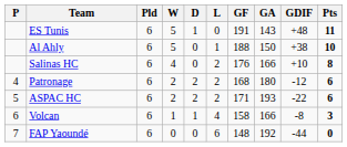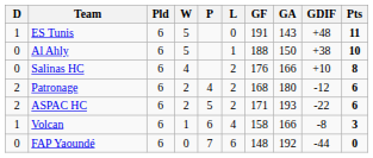 <table class=wikitable style="text-align:center" width=500>
 <tr>
-<th width=5%>P</th>
+<th width=5%>D</th>
 <th width=25%>Team</th>
 <th width=5%>Pld</th>
 <th width=5%>W</th>
-<th width=5%>D</th>
+<th width=5%>P</th>
 <th width=5%>L</th>
 <th width=5%>GF</th>
 <th width=5%>GA</th>
 <th width=5%>GDIF</th>
 <th width=5%>Pts</th>
 </tr>
 <tr>
-<td></td>
+<td>1</td>
 <td align="left"> <a href='#'>ES Tunis</a></td>
 <td>6</td>
 <td>5</td>
-<td>1</td>
+<td></td>
 <td>0</td>
 <td>191</td>
 <td>143</td>
 <td>+48</td>
 <td><strong>11</strong></td>
 </tr>
 <tr>
-<td></td>
+<td>0</td>
 <td align="left"> <a href='#'>Al Ahly</a></td>
 <td>6</td>
 <td>5</td>
-<td>0</td>
+<td></td>
 <td>1</td>
 <td>188</td>
 <td>150</td>
 <td>+38</td>
 <td><strong>10</strong></td>
 </tr>
 <tr>
-<td></td>
+<td>0</td>
 <td align="left"> <a href='#'>Salinas HC</a></td>
 <td>6</td>
 <td>4</td>
-<td>0</td>
+<td></td>
 <td>2</td>
 <td>176</td>
 <td>166</td>
 <td>+10</td>
 <td><strong>8</strong></td>
 </tr>
 <tr>
-<td>4</td>
+<td>2</td>
 <td align="left"> <a href='#'>Patronage</a></td>
 <td>6</td>
 <td>2</td>
-<td>2</td>
+<td>4</td>
 <td>2</td>
 <td>168</td>
 <td>180</td>
 <td>-12</td>
 <td><strong>6</strong></td>
 </tr>
 <tr>
-<td>5</td>
+<td>2</td>
 <td align="left"> <a href='#'>ASPAC HC</a></td>
 <td>6</td>
 <td>2</td>
-<td>2</td>
+<td>5</td>
 <td>2</td>
 <td>171</td>
 <td>193</td>
 <td>-22</td>
 <td><strong>6</strong></td>
 </tr>
 <tr>
-<td>6</td>
+<td>1</td>
 <td align="left"> <a href='#'>Volcan</a></td>
 <td>6</td>
 <td>1</td>
-<td>1</td>
+<td>6</td>
 <td>4</td>
 <td>158</td>
 <td>166</td>
 <td>-8</td>
 <td><strong>3</strong></td>
 </tr>
 <tr>
-<td>7</td>
+<td>0</td>
 <td align="left"> <a href='#'>FAP Yaoundé</a></td>
 <td>6</td>
 <td>0</td>
-<td>0</td>
+<td>7</td>
 <td>6</td>
 <td>148</td>
 <td>192</td>
 <td>-44</td>
 <td><strong>0</strong></td>
 </tr>
 </table>
